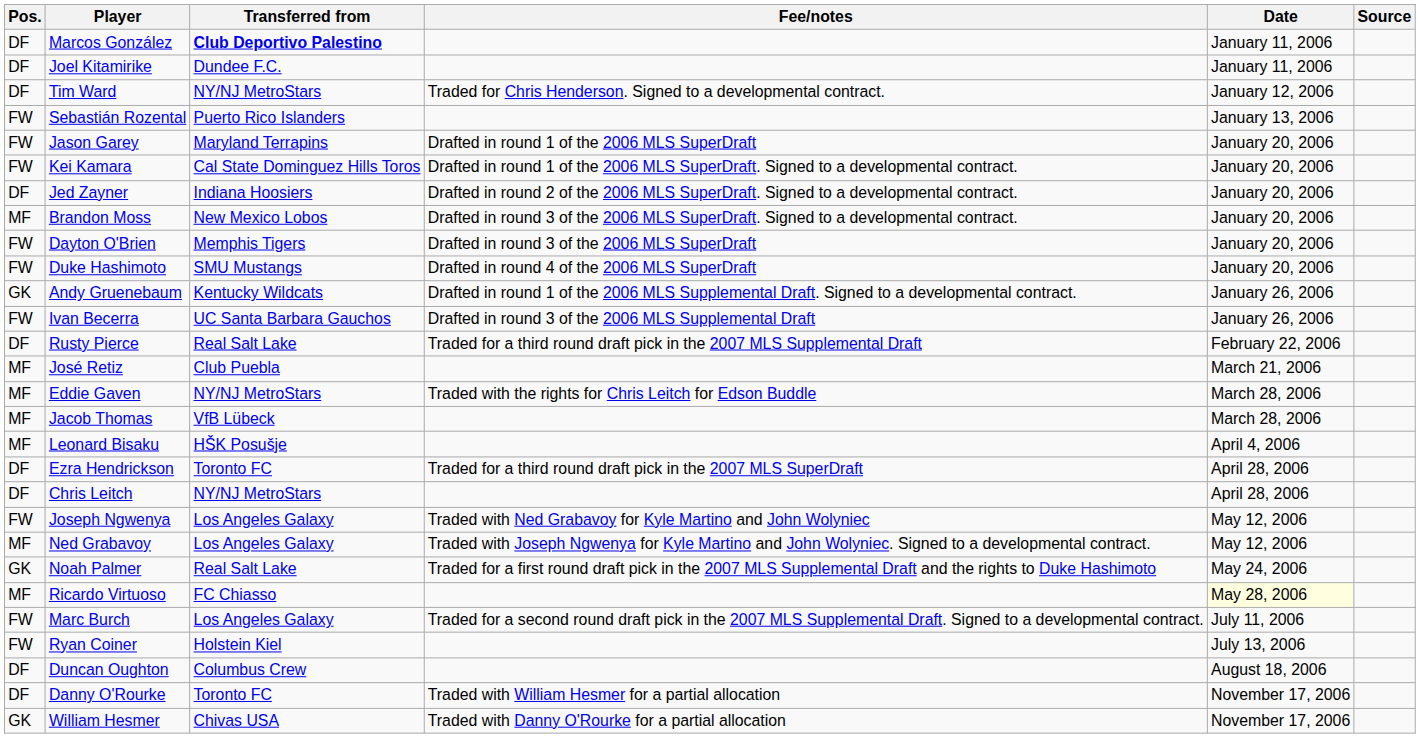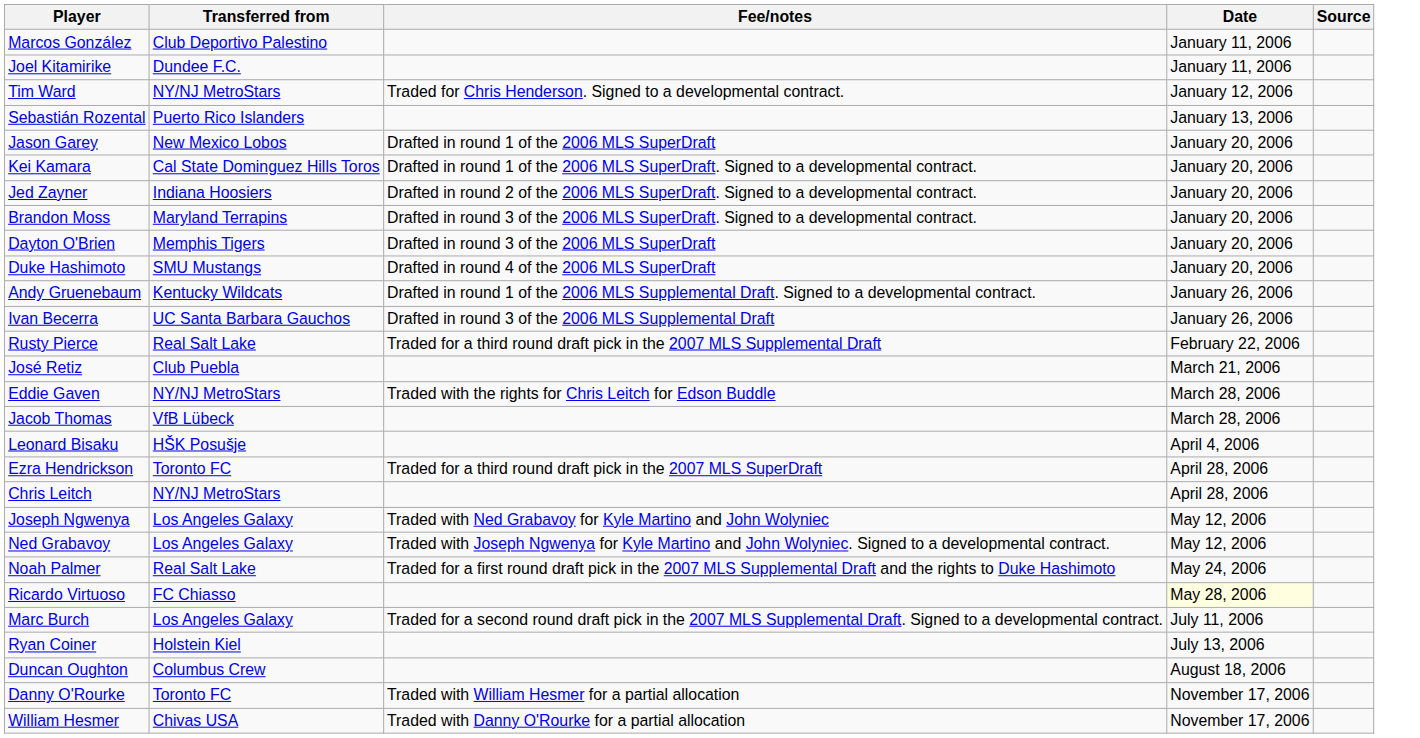 <table class="wikitable sortable" style="text-align: left">
 <tr>
-<th><strong>Pos.</strong></th>
 <th><strong>Player</strong></th>
 <th><strong>Transferred from</strong></th>
 <th><strong>Fee/notes</strong></th>
 <th><strong>Date</strong></th>
 <th><strong>Source</strong></th>
 </tr>
 <tr>
-<td>DF</td>
 <td> <a href='#'>Marcos González</a></td>
-<td><strong> <a href='#'>Club Deportivo Palestino</a></strong></td>
+<td> <a href='#'>Club Deportivo Palestino</a></td>
 <td></td>
 <td>January 11, 2006</td>
 <td align=center></td>
 </tr>
 <tr>
-<td>DF</td>
 <td> <a href='#'>Joel Kitamirike</a></td>
 <td> <a href='#'>Dundee F.C.</a></td>
 <td></td>
 <td>January 11, 2006</td>
 <td align=center></td>
 </tr>
 <tr>
-<td>DF</td>
 <td> <a href='#'>Tim Ward</a></td>
 <td> <a href='#'>NY/NJ MetroStars</a></td>
 <td>Traded for <a href='#'>Chris Henderson</a>. Signed to a developmental contract.</td>
 <td>January 12, 2006</td>
 <td align=center></td>
 </tr>
 <tr>
-<td>FW</td>
 <td> <a href='#'>Sebastián Rozental</a></td>
 <td> <a href='#'>Puerto Rico Islanders</a></td>
 <td></td>
 <td>January 13, 2006</td>
 <td align=center></td>
 </tr>
 <tr>
-<td>FW</td>
 <td> <a href='#'>Jason Garey</a></td>
-<td> <a href='#'>Maryland Terrapins</a></td>
+<td> <a href='#'>New Mexico Lobos</a></td>
 <td>Drafted in round 1 of the <a href='#'>2006 MLS SuperDraft</a></td>
 <td>January 20, 2006</td>
 <td align=center></td>
 </tr>
 <tr>
-<td>FW</td>
 <td> <a href='#'>Kei Kamara</a></td>
 <td> <a href='#'>Cal State Dominguez Hills Toros</a></td>
 <td>Drafted in round 1 of the <a href='#'>2006 MLS SuperDraft</a>. Signed to a developmental contract.</td>
 <td>January 20, 2006</td>
 <td align=center></td>
 </tr>
 <tr>
-<td>DF</td>
 <td> <a href='#'>Jed Zayner</a></td>
 <td> <a href='#'>Indiana Hoosiers</a></td>
 <td>Drafted in round 2 of the <a href='#'>2006 MLS SuperDraft</a>. Signed to a developmental contract.</td>
 <td>January 20, 2006</td>
 <td align=center></td>
 </tr>
 <tr>
-<td>MF</td>
 <td> <a href='#'>Brandon Moss</a></td>
-<td> <a href='#'>New Mexico Lobos</a></td>
+<td> <a href='#'>Maryland Terrapins</a></td>
 <td>Drafted in round 3 of the <a href='#'>2006 MLS SuperDraft</a>. Signed to a developmental contract.</td>
 <td>January 20, 2006</td>
 <td align=center></td>
 </tr>
 <tr>
-<td>FW</td>
 <td> <a href='#'>Dayton O'Brien</a></td>
 <td> <a href='#'>Memphis Tigers</a></td>
 <td>Drafted in round 3 of the <a href='#'>2006 MLS SuperDraft</a></td>
 <td>January 20, 2006</td>
 <td align=center></td>
 </tr>
 <tr>
-<td>FW</td>
 <td> <a href='#'>Duke Hashimoto</a></td>
 <td> <a href='#'>SMU Mustangs</a></td>
 <td>Drafted in round 4 of the <a href='#'>2006 MLS SuperDraft</a></td>
 <td>January 20, 2006</td>
 <td align=center></td>
 </tr>
 <tr>
-<td>GK</td>
 <td> <a href='#'>Andy Gruenebaum</a></td>
 <td> <a href='#'>Kentucky Wildcats</a></td>
 <td>Drafted in round 1 of the <a href='#'>2006 MLS Supplemental Draft</a>. Signed to a developmental contract.</td>
 <td>January 26, 2006</td>
 <td align=center></td>
 </tr>
 <tr>
-<td>FW</td>
 <td> <a href='#'>Ivan Becerra</a></td>
 <td> <a href='#'>UC Santa Barbara Gauchos</a></td>
 <td>Drafted in round 3 of the <a href='#'>2006 MLS Supplemental Draft</a></td>
 <td>January 26, 2006</td>
 <td align=center></td>
 </tr>
 <tr>
-<td>DF</td>
 <td> <a href='#'>Rusty Pierce</a></td>
 <td> <a href='#'>Real Salt Lake</a></td>
 <td>Traded for a third round draft pick in the <a href='#'>2007 MLS Supplemental Draft</a></td>
 <td>February 22, 2006</td>
 <td align=center></td>
 </tr>
 <tr>
-<td>MF</td>
 <td> <a href='#'>José Retiz</a></td>
 <td> <a href='#'>Club Puebla</a></td>
 <td></td>
 <td>March 21, 2006</td>
 <td align=center></td>
 </tr>
 <tr>
-<td>MF</td>
 <td> <a href='#'>Eddie Gaven</a></td>
 <td> <a href='#'>NY/NJ MetroStars</a></td>
 <td>Traded with the rights for <a href='#'>Chris Leitch</a> for <a href='#'>Edson Buddle</a></td>
 <td>March 28, 2006</td>
 <td align=center></td>
 </tr>
 <tr>
-<td>MF</td>
 <td> <a href='#'>Jacob Thomas</a></td>
 <td> <a href='#'>VfB Lübeck</a></td>
 <td></td>
 <td>March 28, 2006</td>
 <td align=center></td>
 </tr>
 <tr>
-<td>MF</td>
 <td> <a href='#'>Leonard Bisaku</a></td>
 <td> <a href='#'>HŠK Posušje</a></td>
 <td></td>
 <td>April 4, 2006</td>
 <td align=center></td>
 </tr>
 <tr>
-<td>DF</td>
 <td> <a href='#'>Ezra Hendrickson</a></td>
 <td> <a href='#'>Toronto FC</a></td>
 <td>Traded for a third round draft pick in the <a href='#'>2007 MLS SuperDraft</a></td>
 <td>April 28, 2006</td>
 <td align=center></td>
 </tr>
 <tr>
-<td>DF</td>
 <td> <a href='#'>Chris Leitch</a></td>
 <td> <a href='#'>NY/NJ MetroStars</a></td>
 <td></td>
 <td>April 28, 2006</td>
 <td align=center></td>
 </tr>
 <tr>
-<td>FW</td>
 <td> <a href='#'>Joseph Ngwenya</a></td>
 <td> <a href='#'>Los Angeles Galaxy</a></td>
 <td>Traded with <a href='#'>Ned Grabavoy</a> for <a href='#'>Kyle Martino</a> and <a href='#'>John Wolyniec</a></td>
 <td>May 12, 2006</td>
 <td align=center></td>
 </tr>
 <tr>
-<td>MF</td>
 <td> <a href='#'>Ned Grabavoy</a></td>
 <td> <a href='#'>Los Angeles Galaxy</a></td>
 <td>Traded with <a href='#'>Joseph Ngwenya</a> for <a href='#'>Kyle Martino</a> and <a href='#'>John Wolyniec</a>. Signed to a developmental contract.</td>
 <td>May 12, 2006</td>
 <td align=center></td>
 </tr>
 <tr>
-<td>GK</td>
 <td> <a href='#'>Noah Palmer</a></td>
 <td> <a href='#'>Real Salt Lake</a></td>
 <td>Traded for a first round draft pick in the <a href='#'>2007 MLS Supplemental Draft</a> and the rights to <a href='#'>Duke Hashimoto</a></td>
 <td>May 24, 2006</td>
 <td align=center></td>
 </tr>
 <tr>
-<td>MF</td>
 <td> <a href='#'>Ricardo Virtuoso</a></td>
 <td> <a href='#'>FC Chiasso</a></td>
 <td></td>
 <td style="background: lightyellow;">May 28, 2006</td>
 <td align=center></td>
 </tr>
 <tr>
-<td>FW</td>
 <td> <a href='#'>Marc Burch</a></td>
 <td> <a href='#'>Los Angeles Galaxy</a></td>
 <td>Traded for a second round draft pick in the <a href='#'>2007 MLS Supplemental Draft</a>. Signed to a developmental contract.</td>
 <td>July 11, 2006</td>
 <td align=center></td>
 </tr>
 <tr>
-<td>FW</td>
 <td> <a href='#'>Ryan Coiner</a></td>
 <td> <a href='#'>Holstein Kiel</a></td>
 <td></td>
 <td>July 13, 2006</td>
 <td align=center></td>
 </tr>
 <tr>
-<td>DF</td>
 <td> <a href='#'>Duncan Oughton</a></td>
 <td> <a href='#'>Columbus Crew</a></td>
 <td></td>
 <td>August 18, 2006</td>
 <td align=center></td>
 </tr>
 <tr>
-<td>DF</td>
 <td> <a href='#'>Danny O'Rourke</a></td>
 <td> <a href='#'>Toronto FC</a></td>
 <td>Traded with <a href='#'>William Hesmer</a> for a partial allocation</td>
 <td>November 17, 2006</td>
 <td align=center></td>
 </tr>
 <tr>
-<td>GK</td>
 <td> <a href='#'>William Hesmer</a></td>
 <td> <a href='#'>Chivas USA</a></td>
 <td>Traded with <a href='#'>Danny O'Rourke</a> for a partial allocation</td>
 <td>November 17, 2006</td>
 <td align=center></td>
 </tr>
 </table>
